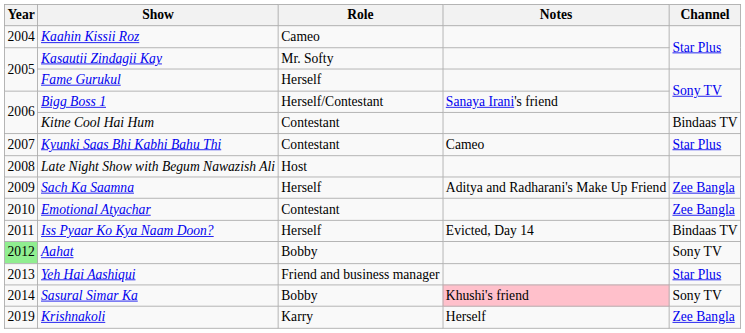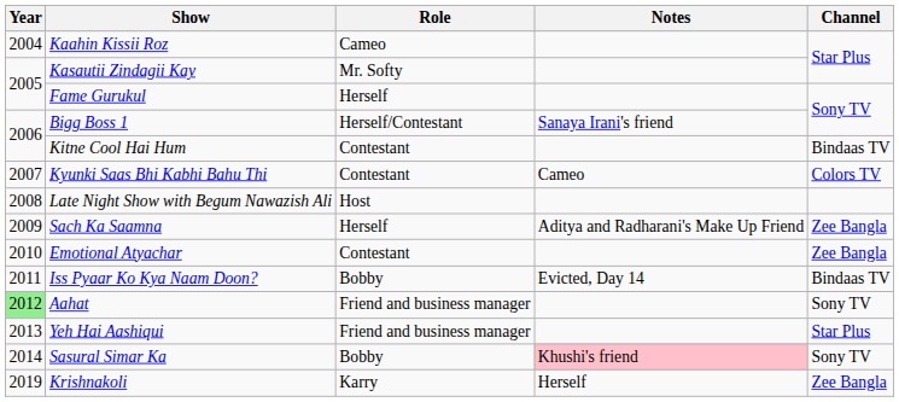 <table class="wikitable sortable">
 <tr style="background:#ccc; text-align:center;">
 <th>Year</th>
 <th>Show</th>
 <th>Role</th>
 <th>Notes</th>
 <th>Channel</th>
 </tr>
 <tr>
 <td>2004</td>
 <td><em><a href='#'>Kaahin Kissii Roz</a></em></td>
 <td>Cameo</td>
 <td></td>
 <td rowspan=2><a href='#'>Star Plus</a></td>
 </tr>
 <tr>
 <td rowspan="2">2005</td>
 <td><em><a href='#'>Kasautii Zindagii Kay</a></em></td>
 <td>Mr. Softy</td>
 <td></td>
 </tr>
 <tr>
 <td><em><a href='#'>Fame Gurukul</a></em></td>
 <td>Herself</td>
 <td></td>
 <td rowspan=2><a href='#'>Sony TV</a></td>
 </tr>
 <tr>
 <td rowspan="2">2006</td>
 <td><em><a href='#'>Bigg Boss 1</a></em></td>
 <td>Herself/Contestant</td>
 <td><a href='#'>Sanaya Irani</a>'s friend</td>
 </tr>
 <tr>
 <td><em>Kitne Cool Hai Hum</em></td>
 <td>Contestant</td>
 <td></td>
 <td>Bindaas TV</td>
 </tr>
 <tr>
 <td>2007</td>
 <td><em><a href='#'>Kyunki Saas Bhi Kabhi Bahu Thi</a></em></td>
 <td>Contestant</td>
 <td>Cameo</td>
-<td><a href='#'>Star Plus</a></td>
+<td><a href='#'>Colors TV</a></td>
 </tr>
 <tr>
 <td>2008</td>
 <td><em>Late Night Show with Begum Nawazish Ali</em></td>
 <td>Host</td>
 <td></td>
 <td></td>
 </tr>
 <tr>
 <td>2009</td>
 <td><em><a href='#'>Sach Ka Saamna</a></em></td>
 <td>Herself</td>
 <td>Aditya and Radharani's Make Up Friend</td>
 <td><a href='#'>Zee Bangla</a></td>
 </tr>
 <tr>
 <td>2010</td>
 <td><em><a href='#'>Emotional Atyachar</a></em></td>
 <td>Contestant</td>
 <td></td>
 <td><a href='#'>Zee Bangla</a></td>
 </tr>
 <tr>
 <td>2011</td>
 <td><em><a href='#'>Iss Pyaar Ko Kya Naam Doon?</a></em></td>
-<td>Herself</td>
+<td>Bobby</td>
 <td>Evicted, Day 14</td>
 <td>Bindaas TV</td>
 </tr>
 <tr>
 <td style="background: lightgreen;">2012</td>
 <td><em><a href='#'>Aahat</a></em></td>
-<td>Bobby</td>
+<td>Friend and business manager</td>
 <td></td>
 <td>Sony TV</td>
 </tr>
 <tr>
 <td>2013</td>
 <td><em><a href='#'>Yeh Hai Aashiqui</a></em></td>
 <td>Friend and business manager</td>
 <td></td>
 <td><a href='#'>Star Plus</a></td>
 </tr>
 <tr>
 <td>2014</td>
 <td><em><a href='#'>Sasural Simar Ka</a></em></td>
 <td>Bobby</td>
 <td style="background: pink;">Khushi's friend</td>
 <td>Sony TV</td>
 </tr>
 <tr>
 <td>2019</td>
 <td><em><a href='#'>Krishnakoli</a></em></td>
 <td>Karry</td>
 <td>Herself</td>
 <td><a href='#'>Zee Bangla</a></td>
 </tr>
 </table>
